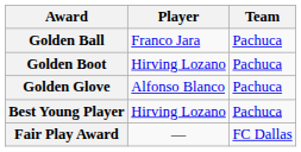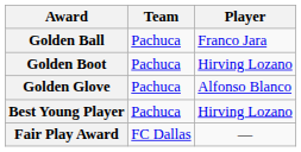 <table class="wikitable">
 <tr>
 <th>Award</th>
+<th>Team</th>
 <th>Player</th>
-<th>Team</th>
 </tr>
 <tr>
 <th>Golden Ball</th>
+<td> <a href='#'>Pachuca</a></td>
 <td> <a href='#'>Franco Jara</a></td>
-<td> <a href='#'>Pachuca</a></td>
 </tr>
 <tr>
 <th>Golden Boot</th>
+<td> <a href='#'>Pachuca</a></td>
 <td> <a href='#'>Hirving Lozano</a></td>
-<td> <a href='#'>Pachuca</a></td>
 </tr>
 <tr>
 <th>Golden Glove</th>
+<td> <a href='#'>Pachuca</a></td>
 <td> <a href='#'>Alfonso Blanco</a></td>
-<td> <a href='#'>Pachuca</a></td>
 </tr>
 <tr>
 <th>Best Young Player</th>
+<td> <a href='#'>Pachuca</a></td>
 <td> <a href='#'>Hirving Lozano</a></td>
-<td> <a href='#'>Pachuca</a></td>
 </tr>
 <tr>
 <th>Fair Play Award</th>
+<td> <a href='#'>FC Dallas</a></td>
 <td align=center>—</td>
-<td> <a href='#'>FC Dallas</a></td>
 </tr>
 </table>
